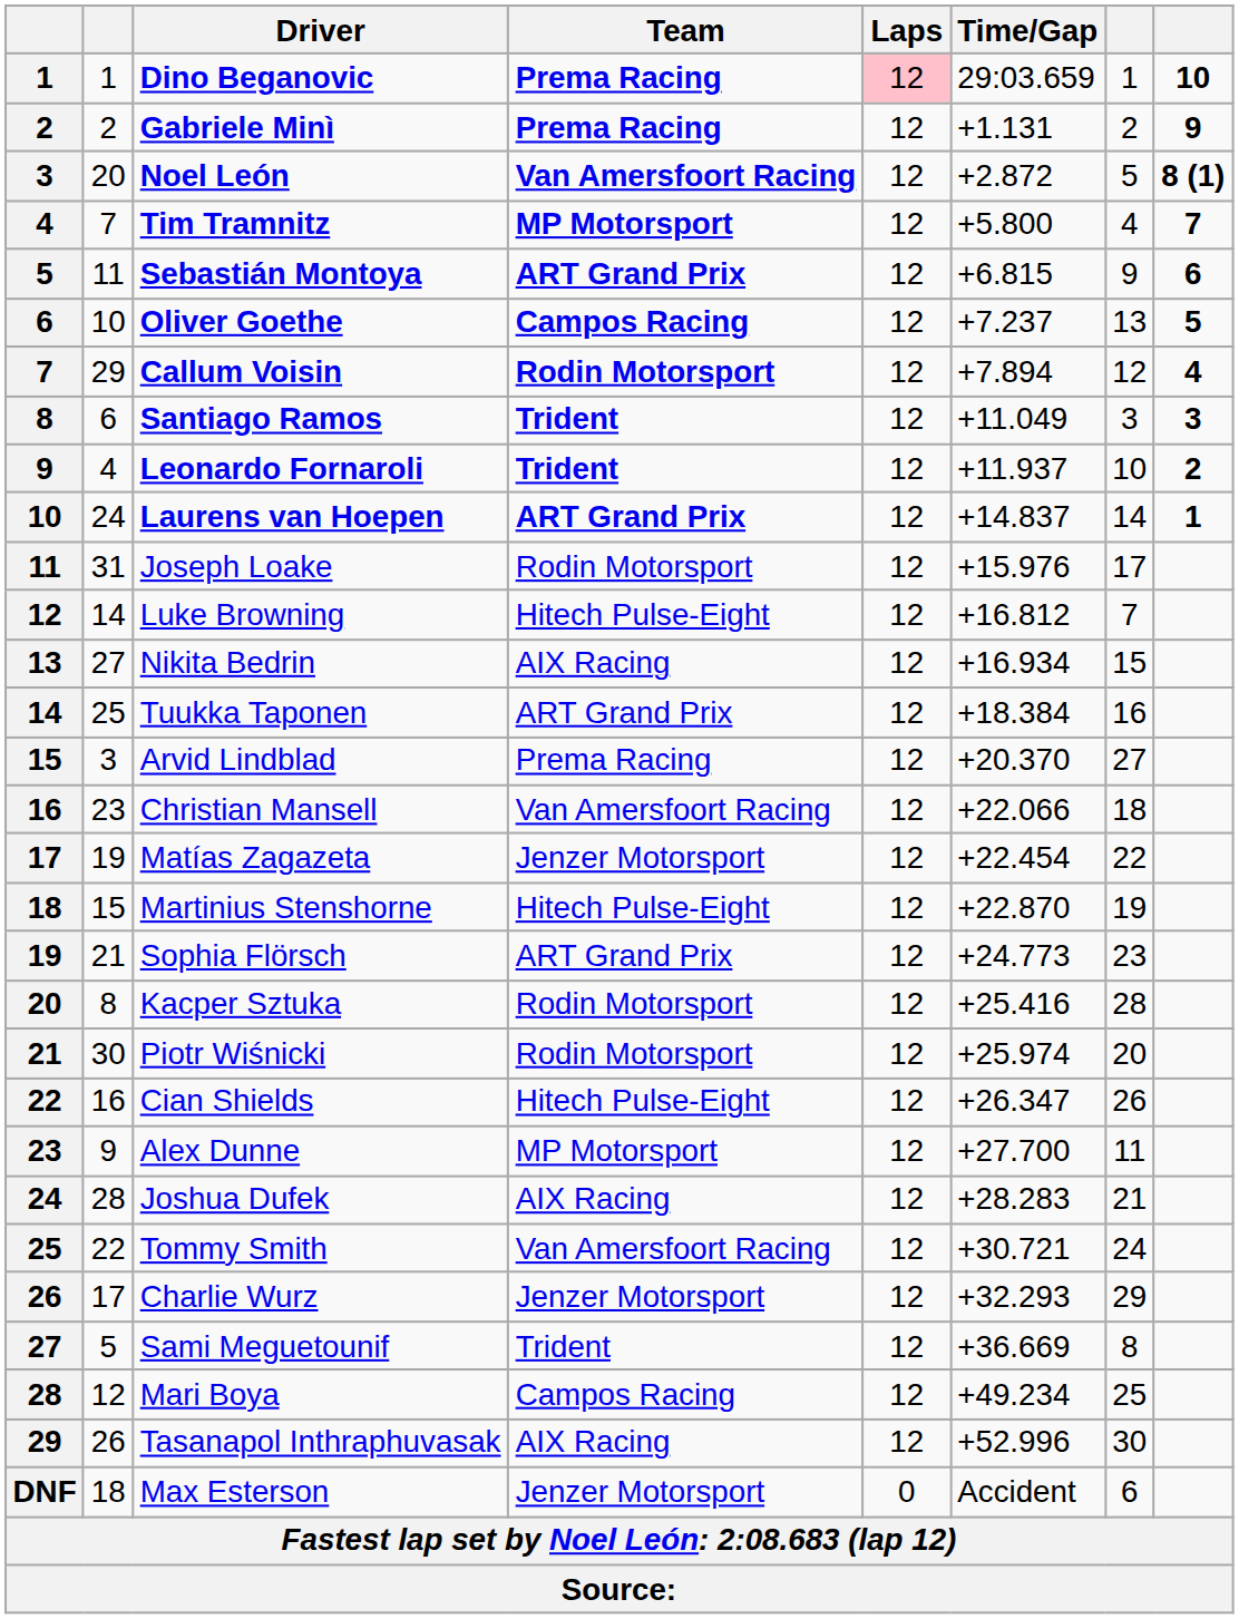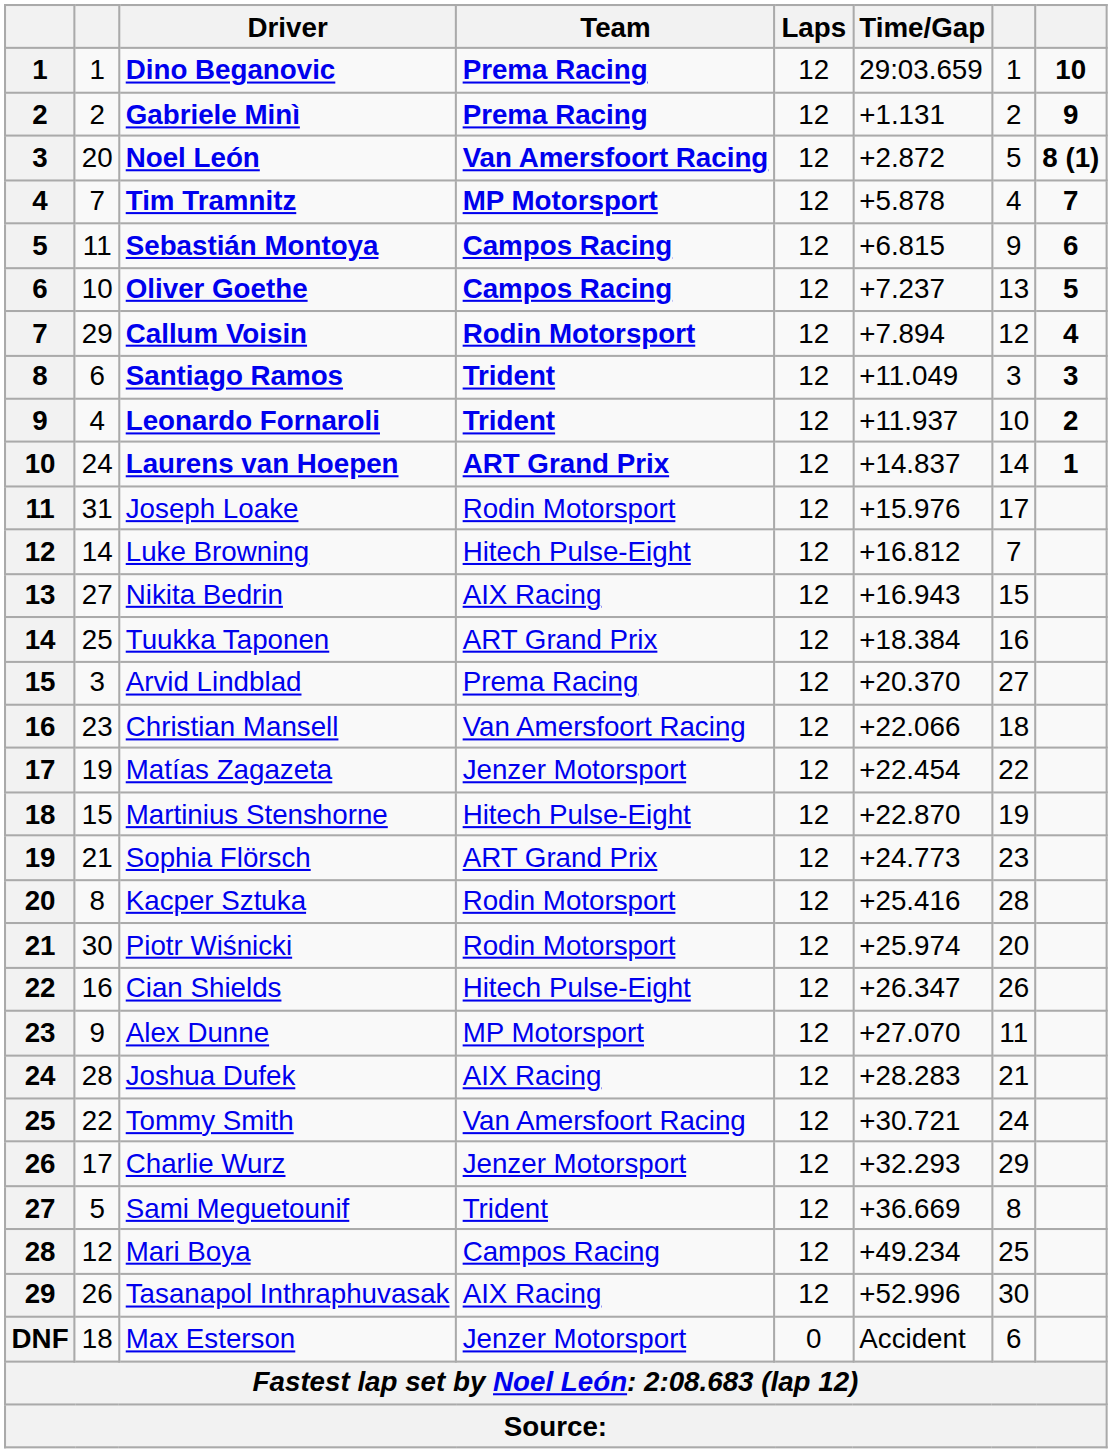 <table class="wikitable" style="font-size:85%">
 <tr>
 <th></th>
 <th></th>
 <th>Driver</th>
 <th>Team</th>
 <th>Laps</th>
 <th>Time/Gap</th>
 <th></th>
 <th></th>
 </tr>
 <tr>
 <th>1</th>
 <td align="center">1</td>
 <td> <strong><a href='#'>Dino Beganovic</a></strong></td>
 <td><strong><a href='#'>Prema Racing</a></strong></td>
-<td align="center" style="background: pink;">12</td>
+<td align="center">12</td>
 <td>29:03.659</td>
 <td align="center">1</td>
 <td align="center"><strong>10</strong></td>
 </tr>
 <tr>
 <th>2</th>
 <td align="center">2</td>
 <td> <strong><a href='#'>Gabriele Minì</a></strong></td>
 <td><strong><a href='#'>Prema Racing</a></strong></td>
 <td align="center">12</td>
 <td>+1.131</td>
 <td align="center">2</td>
 <td align="center"><strong>9</strong></td>
 </tr>
 <tr>
 <th>3</th>
 <td align="center">20</td>
 <td> <strong><a href='#'>Noel León</a></strong></td>
 <td><strong><a href='#'>Van Amersfoort Racing</a></strong></td>
 <td align="center">12</td>
 <td>+2.872</td>
 <td align="center">5</td>
 <td align="center"><strong>8 (1)</strong></td>
 </tr>
 <tr>
 <th>4</th>
 <td align="center">7</td>
 <td> <strong><a href='#'>Tim Tramnitz</a></strong></td>
 <td><strong><a href='#'>MP Motorsport</a></strong></td>
 <td align="center">12</td>
-<td>+5.800</td>
+<td>+5.878</td>
 <td align="center">4</td>
 <td align="center"><strong>7</strong></td>
 </tr>
 <tr>
 <th>5</th>
 <td align="center">11</td>
 <td> <strong><a href='#'>Sebastián Montoya</a></strong></td>
-<td><strong><a href='#'>ART Grand Prix</a></strong></td>
+<td><strong><a href='#'>Campos Racing</a></strong></td>
 <td align="center">12</td>
 <td>+6.815</td>
 <td align="center">9</td>
 <td align="center"><strong>6</strong></td>
 </tr>
 <tr>
 <th>6</th>
 <td align="center">10</td>
 <td> <strong><a href='#'>Oliver Goethe</a></strong></td>
 <td><strong><a href='#'>Campos Racing</a></strong></td>
 <td align="center">12</td>
 <td>+7.237</td>
 <td align="center">13</td>
 <td align="center"><strong>5</strong></td>
 </tr>
 <tr>
 <th>7</th>
 <td align="center">29</td>
 <td> <strong><a href='#'>Callum Voisin</a></strong></td>
 <td><strong><a href='#'>Rodin Motorsport</a></strong></td>
 <td align="center">12</td>
 <td>+7.894</td>
 <td align="center">12</td>
 <td align="center"><strong>4</strong></td>
 </tr>
 <tr>
 <th>8</th>
 <td align="center">6</td>
 <td> <strong><a href='#'>Santiago Ramos</a></strong></td>
 <td><strong><a href='#'>Trident</a></strong></td>
 <td align="center">12</td>
 <td>+11.049</td>
 <td align="center">3</td>
 <td align="center"><strong>3</strong></td>
 </tr>
 <tr>
 <th>9</th>
 <td align="center">4</td>
 <td> <strong><a href='#'>Leonardo Fornaroli</a></strong></td>
 <td><strong><a href='#'>Trident</a></strong></td>
 <td align="center">12</td>
 <td>+11.937</td>
 <td align="center">10</td>
 <td align="center"><strong>2</strong></td>
 </tr>
 <tr>
 <th>10</th>
 <td align="center">24</td>
 <td> <strong><a href='#'>Laurens van Hoepen</a></strong></td>
 <td><strong><a href='#'>ART Grand Prix</a></strong></td>
 <td align="center">12</td>
 <td>+14.837</td>
 <td align="center">14</td>
 <td align="center"><strong>1</strong></td>
 </tr>
 <tr>
 <th>11</th>
 <td align="center">31</td>
 <td> <a href='#'>Joseph Loake</a></td>
 <td><a href='#'>Rodin Motorsport</a></td>
 <td align="center">12</td>
 <td>+15.976</td>
 <td align="center">17</td>
 <td align="center"></td>
 </tr>
 <tr>
 <th>12</th>
 <td align="center">14</td>
 <td> <a href='#'>Luke Browning</a></td>
 <td><a href='#'>Hitech Pulse-Eight</a></td>
 <td align="center">12</td>
 <td>+16.812</td>
 <td align="center">7</td>
 <td align="center"></td>
 </tr>
 <tr>
 <th>13</th>
 <td align="center">27</td>
 <td> <a href='#'>Nikita Bedrin</a></td>
 <td><a href='#'>AIX Racing</a></td>
 <td align="center">12</td>
-<td>+16.934</td>
+<td>+16.943</td>
 <td align="center">15</td>
 <td align="center"></td>
 </tr>
 <tr>
 <th>14</th>
 <td align="center">25</td>
 <td> <a href='#'>Tuukka Taponen</a></td>
 <td><a href='#'>ART Grand Prix</a></td>
 <td align="center">12</td>
 <td>+18.384</td>
 <td align="center">16</td>
 <td align="center"></td>
 </tr>
 <tr>
 <th>15</th>
 <td align="center">3</td>
 <td> <a href='#'>Arvid Lindblad</a></td>
 <td><a href='#'>Prema Racing</a></td>
 <td align="center">12</td>
 <td>+20.370</td>
 <td align="center">27</td>
 <td align="center"></td>
 </tr>
 <tr>
 <th>16</th>
 <td align="center">23</td>
 <td> <a href='#'>Christian Mansell</a></td>
 <td><a href='#'>Van Amersfoort Racing</a></td>
 <td align="center">12</td>
 <td>+22.066</td>
 <td align="center">18</td>
 <td align="center"></td>
 </tr>
 <tr>
 <th>17</th>
 <td align="center">19</td>
 <td> <a href='#'>Matías Zagazeta</a></td>
 <td><a href='#'>Jenzer Motorsport</a></td>
 <td align="center">12</td>
 <td>+22.454</td>
 <td align="center">22</td>
 <td align="center"></td>
 </tr>
 <tr>
 <th>18</th>
 <td align="center">15</td>
 <td> <a href='#'>Martinius Stenshorne</a></td>
 <td><a href='#'>Hitech Pulse-Eight</a></td>
 <td align="center">12</td>
 <td>+22.870</td>
 <td align="center">19</td>
 <td align="center"></td>
 </tr>
 <tr>
 <th>19</th>
 <td align="center">21</td>
 <td> <a href='#'>Sophia Flörsch</a></td>
 <td><a href='#'>ART Grand Prix</a></td>
 <td align="center">12</td>
 <td>+24.773</td>
 <td align="center">23</td>
 <td align="center"></td>
 </tr>
 <tr>
 <th>20</th>
 <td align="center">8</td>
 <td> <a href='#'>Kacper Sztuka</a></td>
 <td><a href='#'>Rodin Motorsport</a></td>
 <td align="center">12</td>
 <td>+25.416</td>
 <td align="center">28</td>
 <td align="center"></td>
 </tr>
 <tr>
 <th>21</th>
 <td align="center">30</td>
 <td> <a href='#'>Piotr Wiśnicki</a></td>
 <td><a href='#'>Rodin Motorsport</a></td>
 <td align="center">12</td>
 <td>+25.974</td>
 <td align="center">20</td>
 <td align="center"></td>
 </tr>
 <tr>
 <th>22</th>
 <td align="center">16</td>
 <td> <a href='#'>Cian Shields</a></td>
 <td><a href='#'>Hitech Pulse-Eight</a></td>
 <td align="center">12</td>
 <td>+26.347</td>
 <td align="center">26</td>
 <td align="center"></td>
 </tr>
 <tr>
 <th>23</th>
 <td align="center">9</td>
 <td> <a href='#'>Alex Dunne</a></td>
 <td><a href='#'>MP Motorsport</a></td>
 <td align="center">12</td>
-<td>+27.700</td>
+<td>+27.070</td>
 <td align="center">11</td>
 <td align="center"></td>
 </tr>
 <tr>
 <th>24</th>
 <td align="center">28</td>
 <td> <a href='#'>Joshua Dufek</a></td>
 <td><a href='#'>AIX Racing</a></td>
 <td align="center">12</td>
 <td>+28.283</td>
 <td align="center">21</td>
 <td align="center"></td>
 </tr>
 <tr>
 <th>25</th>
 <td align="center">22</td>
 <td> <a href='#'>Tommy Smith</a></td>
 <td><a href='#'>Van Amersfoort Racing</a></td>
 <td align="center">12</td>
 <td>+30.721</td>
 <td align="center">24</td>
 <td align="center"></td>
 </tr>
 <tr>
 <th>26</th>
 <td align="center">17</td>
 <td> <a href='#'>Charlie Wurz</a></td>
 <td><a href='#'>Jenzer Motorsport</a></td>
 <td align="center">12</td>
 <td>+32.293</td>
 <td align="center">29</td>
 <td align="center"></td>
 </tr>
 <tr>
 <th>27</th>
 <td align="center">5</td>
 <td> <a href='#'>Sami Meguetounif</a></td>
 <td><a href='#'>Trident</a></td>
 <td align="center">12</td>
 <td>+36.669</td>
 <td align="center">8</td>
 <td align="center"></td>
 </tr>
 <tr>
 <th>28</th>
 <td align="center">12</td>
 <td> <a href='#'>Mari Boya</a></td>
 <td><a href='#'>Campos Racing</a></td>
 <td align="center">12</td>
 <td>+49.234</td>
 <td align="center">25</td>
 <td align="center"></td>
 </tr>
 <tr>
 <th>29</th>
 <td align="center">26</td>
 <td> <a href='#'>Tasanapol Inthraphuvasak</a></td>
 <td><a href='#'>AIX Racing</a></td>
 <td align="center">12</td>
 <td>+52.996</td>
 <td align="center">30</td>
 <td align="center"></td>
 </tr>
 <tr>
 <th>DNF</th>
 <td align="center">18</td>
 <td> <a href='#'>Max Esterson</a></td>
 <td><a href='#'>Jenzer Motorsport</a></td>
 <td align="center">0</td>
 <td>Accident</td>
 <td align="center">6</td>
 <td align="center"></td>
 </tr>
 <tr>
 <th colspan="8"><em>Fastest lap set by  <a href='#'>Noel León</a>: 2:08.683 (lap 12)</em></th>
 </tr>
 <tr>
 <th colspan="8">Source:</th>
 </tr>
 </table>
